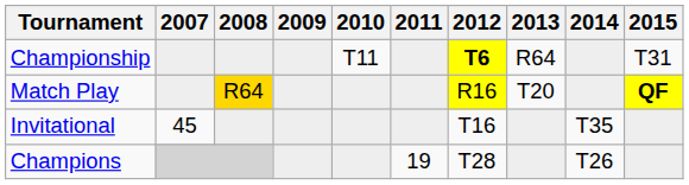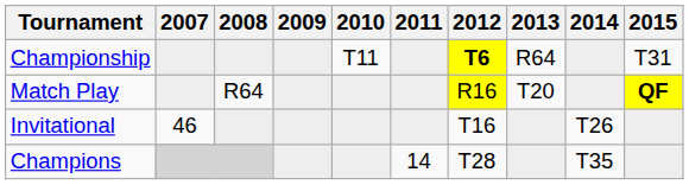 <table class="wikitable" style="text-align:center;">
 <tr>
 <th>Tournament</th>
 <th>2007</th>
 <th>2008</th>
 <th>2009</th>
 <th>2010</th>
 <th>2011</th>
 <th>2012</th>
 <th>2013</th>
 <th>2014</th>
 <th>2015</th>
 </tr>
 <tr>
 <td align="left"><a href='#'>Championship</a></td>
 <td style="background:#eeeeee;"></td>
 <td style="background:#eeeeee;"></td>
 <td style="background:#eeeeee;"></td>
 <td>T11</td>
 <td style="background:#eeeeee;"></td>
 <td style="background:yellow;"><strong>T6</strong></td>
 <td>R64</td>
 <td style="background:#eeeeee;"></td>
 <td>T31</td>
 </tr>
 <tr>
 <td align="left"><a href='#'>Match Play</a></td>
 <td style="background:#eeeeee;"></td>
-<td style="background: gold;">R64</td>
+<td>R64</td>
 <td style="background:#eeeeee;"></td>
 <td style="background:#eeeeee;"></td>
 <td style="background:#eeeeee;"></td>
 <td style="background:yellow;">R16</td>
 <td>T20</td>
 <td style="background:#eeeeee;"></td>
 <td style="background:yellow;"><strong>QF</strong></td>
 </tr>
 <tr>
 <td align="left"><a href='#'>Invitational</a></td>
-<td>45</td>
+<td>46</td>
 <td style="background:#eeeeee;"></td>
 <td style="background:#eeeeee;"></td>
 <td style="background:#eeeeee;"></td>
 <td style="background:#eeeeee;"></td>
 <td>T16</td>
 <td style="background:#eeeeee;"></td>
-<td>T35</td>
+<td>T26</td>
 <td style="background:#eeeeee;"></td>
 </tr>
 <tr>
 <td align="left"><a href='#'>Champions</a></td>
 <td colspan=2 style="background:#D3D3D3;"></td>
 <td style="background:#eeeeee;"></td>
 <td style="background:#eeeeee;"></td>
-<td>19</td>
+<td>14</td>
 <td>T28</td>
 <td style="background:#eeeeee;"></td>
-<td>T26</td>
+<td>T35</td>
 <td style="background:#eeeeee;"></td>
 </tr>
 </table>
